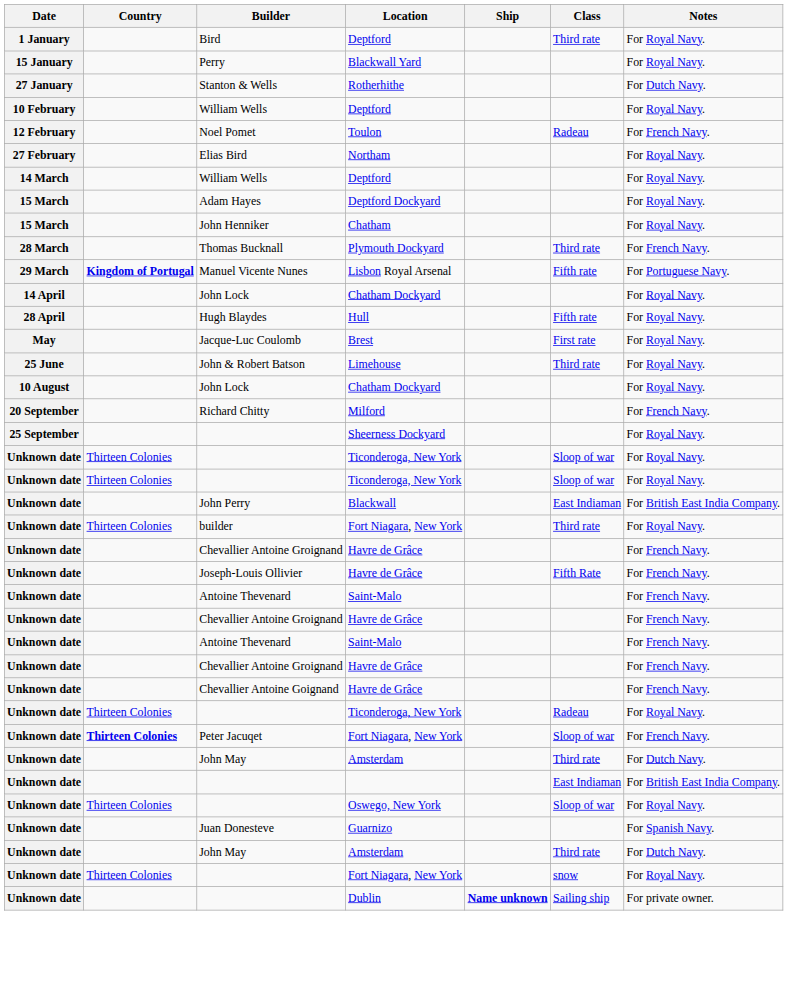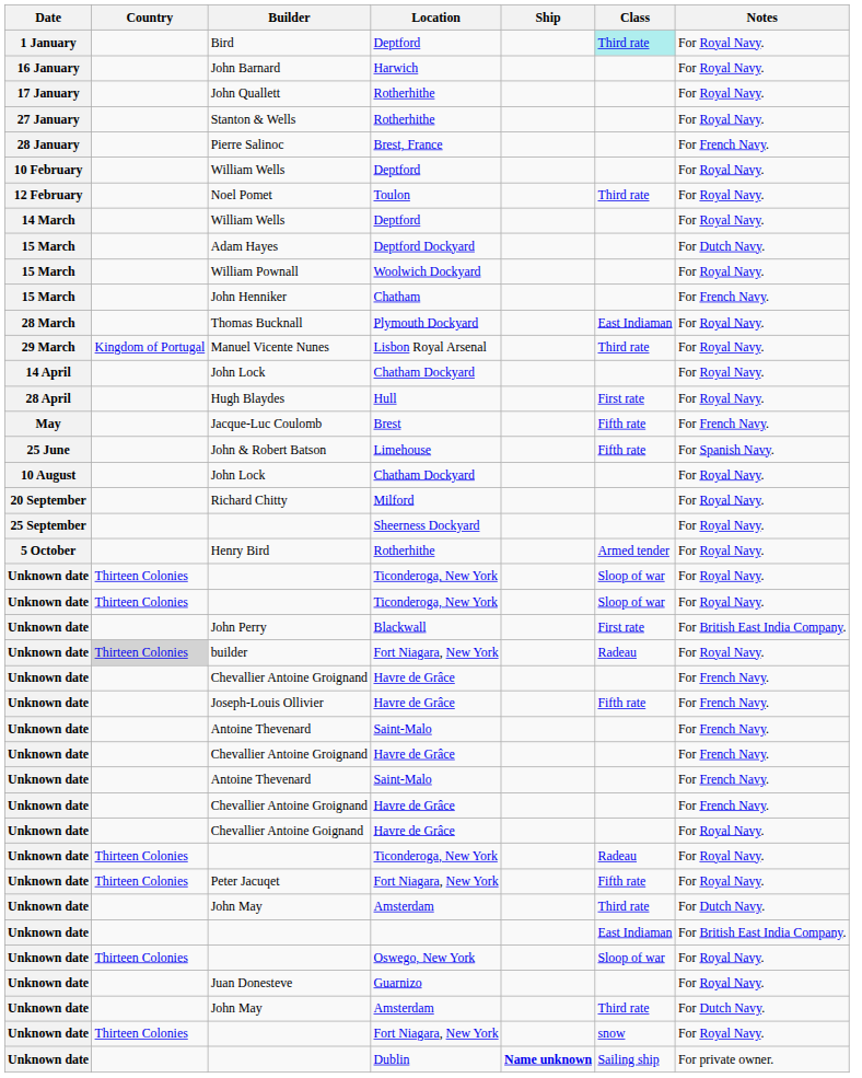 <table class="wikitable sortable" style="font-size:1.00em; line-height:1.5em;">
 <tr>
 <th>Date</th>
 <th>Country</th>
 <th>Builder</th>
 <th>Location</th>
 <th>Ship</th>
 <th>Class</th>
 <th>Notes</th>
 </tr>
 <tr ---->
 <th>1 January</th>
 <td></td>
 <td>Bird</td>
 <td><a href='#'>Deptford</a></td>
 <td><strong></strong></td>
-<td><a href='#'>Third rate</a></td>
+<td style="background: paleturquoise;"><a href='#'>Third rate</a></td>
 <td>For <a href='#'>Royal Navy</a>.</td>
 </tr>
 <tr ---->
-<th>15 January</th>
+<th>16 January</th>
 <td></td>
-<td>Perry</td>
-<td><a href='#'>Blackwall Yard</a></td>
+<td>John Barnard</td>
+<td><a href='#'>Harwich</a></td>
+<td><strong></strong></td>
+<td></td>
+<td>For <a href='#'>Royal Navy</a>.</td>
+</tr>
+<tr ---->
+<th>17 January</th>
+<td></td>
+<td>John Quallett</td>
+<td><a href='#'>Rotherhithe</a></td>
 <td><strong></strong></td>
 <td></td>
 <td>For <a href='#'>Royal Navy</a>.</td>
 </tr>
 <tr ---->
 <th>27 January</th>
 <td></td>
 <td>Stanton & Wells</td>
 <td><a href='#'>Rotherhithe</a></td>
 <td><strong></strong></td>
 <td></td>
-<td>For <a href='#'>Dutch Navy</a>.</td>
+<td>For <a href='#'>Royal Navy</a>.</td>
+</tr>
+<tr ---->
+<th>28 January</th>
+<td></td>
+<td>Pierre Salinoc</td>
+<td><a href='#'>Brest, France</a></td>
+<td><strong></strong></td>
+<td></td>
+<td>For <a href='#'>French Navy</a>.</td>
 </tr>
 <tr ---->
 <th>10 February</th>
 <td></td>
 <td>William Wells</td>
 <td><a href='#'>Deptford</a></td>
 <td><strong></strong></td>
 <td></td>
 <td>For <a href='#'>Royal Navy</a>.</td>
 </tr>
 <tr ---->
 <th>12 February</th>
 <td></td>
 <td>Noel Pomet</td>
 <td><a href='#'>Toulon</a></td>
 <td><strong></strong></td>
-<td><a href='#'>Radeau</a></td>
-<td>For <a href='#'>French Navy</a>.</td>
-</tr>
-<tr ---->
-<th>27 February</th>
-<td></td>
-<td>Elias Bird</td>
-<td><a href='#'>Northam</a></td>
-<td><strong></strong></td>
-<td></td>
+<td><a href='#'>Third rate</a></td>
 <td>For <a href='#'>Royal Navy</a>.</td>
 </tr>
 <tr ---->
 <th>14 March</th>
 <td></td>
 <td>William Wells</td>
 <td><a href='#'>Deptford</a></td>
 <td><strong></strong></td>
 <td></td>
 <td>For <a href='#'>Royal Navy</a>.</td>
 </tr>
 <tr ---->
 <th>15 March</th>
 <td></td>
 <td>Adam Hayes</td>
 <td><a href='#'>Deptford Dockyard</a></td>
 <td><strong></strong></td>
 <td></td>
+<td>For <a href='#'>Dutch Navy</a>.</td>
+</tr>
+<tr ---->
+<th>15 March</th>
+<td></td>
+<td>William Pownall</td>
+<td><a href='#'>Woolwich Dockyard</a></td>
+<td><strong></strong></td>
+<td></td>
 <td>For <a href='#'>Royal Navy</a>.</td>
 </tr>
 <tr ---->
 <th>15 March</th>
 <td></td>
 <td>John Henniker</td>
 <td><a href='#'>Chatham</a></td>
 <td><strong></strong></td>
 <td></td>
-<td>For <a href='#'>Royal Navy</a>.</td>
+<td>For <a href='#'>French Navy</a>.</td>
 </tr>
 <tr ---->
 <th>28 March</th>
 <td></td>
 <td>Thomas Bucknall</td>
 <td><a href='#'>Plymouth Dockyard</a></td>
 <td><strong></strong></td>
-<td><a href='#'>Third rate</a></td>
-<td>For <a href='#'>French Navy</a>.</td>
+<td><a href='#'>East Indiaman</a></td>
+<td>For <a href='#'>Royal Navy</a>.</td>
 </tr>
 <tr>
 <th>29 March</th>
-<td><strong> <a href='#'>Kingdom of Portugal</a></strong></td>
+<td> <a href='#'>Kingdom of Portugal</a></td>
 <td>Manuel Vicente Nunes</td>
 <td><a href='#'>Lisbon</a> Royal  Arsenal</td>
 <td><strong></strong></td>
-<td><a href='#'>Fifth rate</a></td>
-<td>For <a href='#'>Portuguese Navy</a>.</td>
+<td><a href='#'>Third rate</a></td>
+<td>For <a href='#'>Royal Navy</a>.</td>
 </tr>
 <tr ---->
 <th>14 April</th>
 <td></td>
 <td>John Lock</td>
 <td><a href='#'>Chatham Dockyard</a></td>
 <td><strong></strong></td>
 <td></td>
 <td>For <a href='#'>Royal Navy</a>.</td>
 </tr>
 <tr ---->
 <th>28 April</th>
 <td></td>
 <td>Hugh Blaydes</td>
 <td><a href='#'>Hull</a></td>
 <td><strong></strong></td>
-<td><a href='#'>Fifth rate</a></td>
+<td><a href='#'>First rate</a></td>
 <td>For <a href='#'>Royal Navy</a>.</td>
 </tr>
 <tr ---->
 <th>May</th>
 <td></td>
 <td>Jacque-Luc Coulomb</td>
 <td><a href='#'>Brest</a></td>
 <td><strong></strong></td>
-<td><a href='#'>First rate</a></td>
-<td>For <a href='#'>Royal Navy</a>.</td>
+<td><a href='#'>Fifth rate</a></td>
+<td>For <a href='#'>French Navy</a>.</td>
 </tr>
 <tr ---->
 <th>25 June</th>
 <td></td>
 <td>John & Robert Batson</td>
 <td><a href='#'>Limehouse</a></td>
 <td><strong></strong></td>
-<td><a href='#'>Third rate</a></td>
-<td>For <a href='#'>Royal Navy</a>.</td>
+<td><a href='#'>Fifth rate</a></td>
+<td>For <a href='#'>Spanish Navy</a>.</td>
 </tr>
 <tr ---->
 <th>10 August</th>
 <td></td>
 <td>John Lock</td>
 <td><a href='#'>Chatham Dockyard</a></td>
 <td><strong></strong></td>
 <td></td>
 <td>For <a href='#'>Royal Navy</a>.</td>
 </tr>
 <tr ---->
 <th>20 September</th>
 <td></td>
 <td>Richard Chitty</td>
 <td><a href='#'>Milford</a></td>
 <td><strong></strong></td>
 <td></td>
-<td>For <a href='#'>French Navy</a>.</td>
+<td>For <a href='#'>Royal Navy</a>.</td>
 </tr>
 <tr ---->
 <th>25 September</th>
 <td></td>
 <td></td>
 <td><a href='#'>Sheerness Dockyard</a></td>
 <td><strong></strong></td>
 <td></td>
+<td>For <a href='#'>Royal Navy</a>.</td>
+</tr>
+<tr ---->
+<th>5 October</th>
+<td></td>
+<td>Henry Bird</td>
+<td><a href='#'>Rotherhithe</a></td>
+<td><strong></strong></td>
+<td><a href='#'>Armed tender</a></td>
 <td>For <a href='#'>Royal Navy</a>.</td>
 </tr>
 <tr ---->
 <th>Unknown date</th>
 <td> <a href='#'>Thirteen Colonies</a></td>
 <td></td>
 <td><a href='#'>Ticonderoga, New York</a></td>
 <td><strong></strong></td>
 <td><a href='#'>Sloop of war</a></td>
 <td>For <a href='#'>Royal Navy</a>.</td>
 </tr>
 <tr ---->
 <th>Unknown date</th>
 <td> <a href='#'>Thirteen Colonies</a></td>
 <td></td>
 <td><a href='#'>Ticonderoga, New York</a></td>
 <td><strong></strong></td>
 <td><a href='#'>Sloop of war</a></td>
 <td>For <a href='#'>Royal Navy</a>.</td>
 </tr>
 <tr ---->
 <th>Unknown date</th>
 <td></td>
 <td>John Perry</td>
 <td><a href='#'>Blackwall</a></td>
 <td><strong></strong></td>
-<td><a href='#'>East Indiaman</a></td>
+<td><a href='#'>First rate</a></td>
 <td>For <a href='#'>British East India Company</a>.</td>
 </tr>
 <tr ---->
 <th>Unknown date</th>
-<td> <a href='#'>Thirteen Colonies</a></td>
+<td style="background: lightgrey;"> <a href='#'>Thirteen Colonies</a></td>
 <td>builder</td>
 <td><a href='#'>Fort Niagara</a>, <a href='#'>New York</a></td>
 <td><strong></strong></td>
-<td><a href='#'>Third rate</a></td>
+<td><a href='#'>Radeau</a></td>
 <td>For <a href='#'>Royal Navy</a>.</td>
 </tr>
 <tr ---->
 <th>Unknown date</th>
 <td></td>
 <td>Chevallier Antoine Groignand</td>
 <td><a href='#'>Havre de Grâce</a></td>
 <td><strong></strong></td>
 <td></td>
 <td>For <a href='#'>French Navy</a>.</td>
 </tr>
 <tr ---->
 <th>Unknown date</th>
 <td></td>
 <td>Joseph-Louis Ollivier</td>
 <td><a href='#'>Havre de Grâce</a></td>
 <td><strong></strong></td>
-<td><a href='#'>Fifth Rate</a></td>
+<td><a href='#'>Fifth rate</a></td>
 <td>For <a href='#'>French Navy</a>.</td>
 </tr>
 <tr ---->
 <th>Unknown date</th>
 <td></td>
 <td>Antoine Thevenard</td>
 <td><a href='#'>Saint-Malo</a></td>
 <td><strong></strong></td>
 <td></td>
 <td>For <a href='#'>French Navy</a>.</td>
 </tr>
 <tr ---->
 <th>Unknown date</th>
 <td></td>
 <td>Chevallier Antoine Groignand</td>
 <td><a href='#'>Havre de Grâce</a></td>
 <td><strong></strong></td>
 <td></td>
 <td>For <a href='#'>French Navy</a>.</td>
 </tr>
 <tr ---->
 <th>Unknown date</th>
 <td></td>
 <td>Antoine Thevenard</td>
 <td><a href='#'>Saint-Malo</a></td>
 <td><strong></strong></td>
 <td></td>
 <td>For <a href='#'>French Navy</a>.</td>
 </tr>
 <tr ---->
 <th>Unknown date</th>
 <td></td>
 <td>Chevallier Antoine Groignand</td>
 <td><a href='#'>Havre de Grâce</a></td>
 <td><strong></strong></td>
 <td></td>
 <td>For <a href='#'>French Navy</a>.</td>
 </tr>
 <tr ---->
 <th>Unknown date</th>
 <td></td>
 <td>Chevallier Antoine Goignand</td>
 <td><a href='#'>Havre de Grâce</a></td>
 <td><strong></strong></td>
 <td></td>
-<td>For <a href='#'>French Navy</a>.</td>
+<td>For <a href='#'>Royal Navy</a>.</td>
 </tr>
 <tr ---->
 <th>Unknown date</th>
 <td> <a href='#'>Thirteen Colonies</a></td>
 <td></td>
 <td><a href='#'>Ticonderoga, New York</a></td>
 <td><strong></strong></td>
 <td><a href='#'>Radeau</a></td>
 <td>For <a href='#'>Royal Navy</a>.</td>
 </tr>
 <tr ---->
 <th>Unknown date</th>
-<td><strong> <a href='#'>Thirteen Colonies</a></strong></td>
+<td> <a href='#'>Thirteen Colonies</a></td>
 <td>Peter Jacuqet</td>
 <td><a href='#'>Fort Niagara</a>, <a href='#'>New York</a></td>
 <td><strong></strong></td>
-<td><a href='#'>Sloop of war</a></td>
-<td>For <a href='#'>French Navy</a>.</td>
+<td><a href='#'>Fifth rate</a></td>
+<td>For <a href='#'>Royal Navy</a>.</td>
 </tr>
 <tr ---->
 <th>Unknown date</th>
 <td></td>
 <td>John May</td>
 <td><a href='#'>Amsterdam</a></td>
 <td><strong></strong></td>
 <td><a href='#'>Third rate</a></td>
 <td>For <a href='#'>Dutch Navy</a>.</td>
 </tr>
 <tr ---->
 <th>Unknown date</th>
 <td></td>
 <td></td>
 <td></td>
 <td><strong></strong></td>
 <td><a href='#'>East Indiaman</a></td>
 <td>For <a href='#'>British East India Company</a>.</td>
 </tr>
 <tr ---->
 <th>Unknown date</th>
 <td> <a href='#'>Thirteen Colonies</a></td>
 <td></td>
 <td><a href='#'>Oswego, New York</a></td>
 <td><strong></strong></td>
 <td><a href='#'>Sloop of war</a></td>
 <td>For <a href='#'>Royal Navy</a>.</td>
 </tr>
 <tr ---->
 <th>Unknown date</th>
 <td></td>
 <td>Juan Donesteve</td>
 <td><a href='#'>Guarnizo</a></td>
 <td><strong></strong></td>
 <td></td>
-<td>For <a href='#'>Spanish Navy</a>.</td>
+<td>For <a href='#'>Royal Navy</a>.</td>
 </tr>
 <tr ---->
 <th>Unknown date</th>
 <td></td>
 <td>John May</td>
 <td><a href='#'>Amsterdam</a></td>
 <td><strong></strong></td>
 <td><a href='#'>Third rate</a></td>
 <td>For <a href='#'>Dutch Navy</a>.</td>
 </tr>
 <tr ---->
 <th>Unknown date</th>
 <td> <a href='#'>Thirteen Colonies</a></td>
 <td></td>
 <td><a href='#'>Fort Niagara</a>, <a href='#'>New York</a></td>
 <td><strong></strong></td>
 <td><a href='#'>snow</a></td>
 <td>For <a href='#'>Royal Navy</a>.</td>
 </tr>
 <tr ---->
 <th>Unknown date</th>
 <td></td>
 <td></td>
 <td><a href='#'>Dublin</a></td>
 <td><strong><a href='#'>Name unknown</a></strong></td>
 <td><a href='#'>Sailing ship</a></td>
 <td>For private owner.</td>
 </tr>
 </table>
